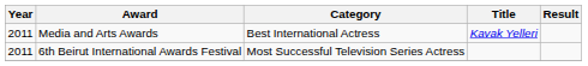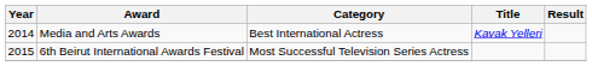 <table class="wikitable">
 <tr>
 <th>Year</th>
 <th>Award</th>
 <th>Category</th>
 <th>Title</th>
 <th>Result</th>
 </tr>
 <tr>
-<td>2011</td>
+<td>2014</td>
 <td>Media and Arts Awards</td>
 <td>Best International Actress</td>
 <td><em><a href='#'>Kavak Yelleri</a></em></td>
 <td></td>
 </tr>
 <tr>
-<td>2011</td>
+<td>2015</td>
 <td>6th Beirut International Awards Festival</td>
 <td>Most Successful Television Series Actress</td>
 <td></td>
 <td></td>
 </tr>
 <tr>
 </tr>
 </table>
